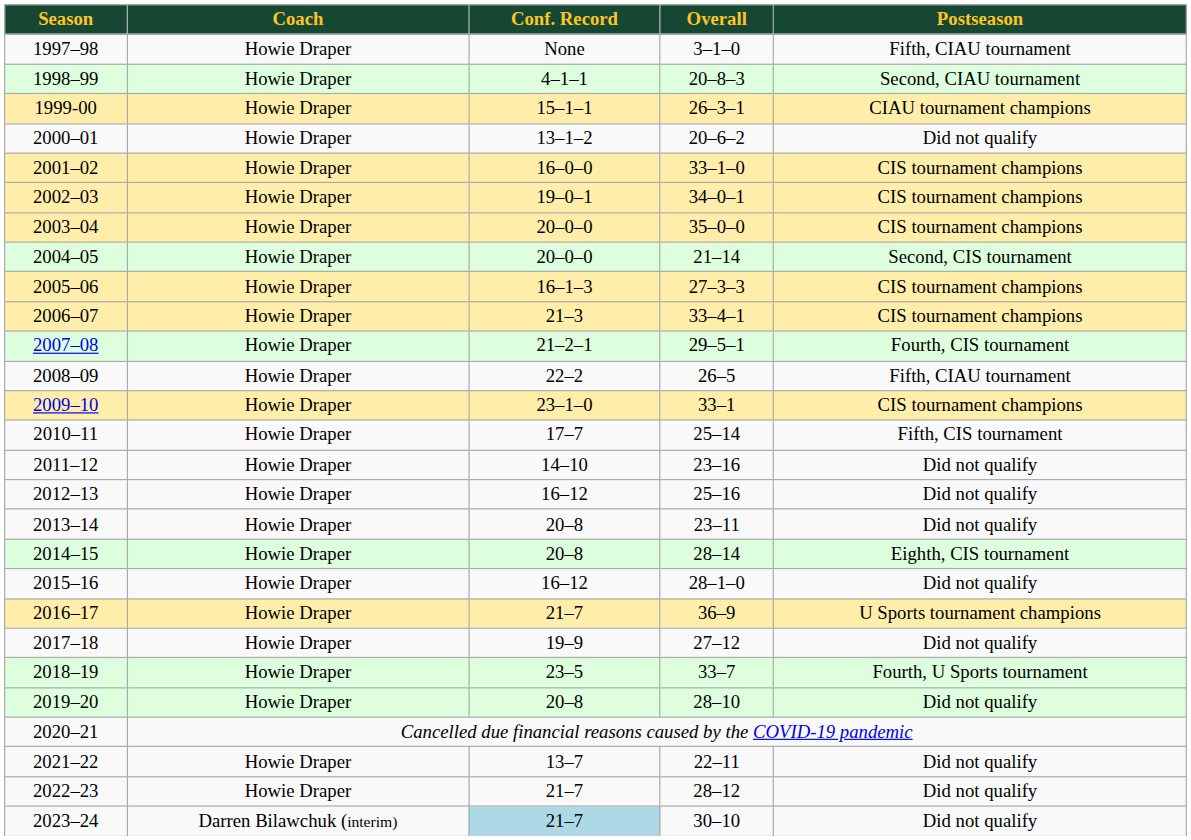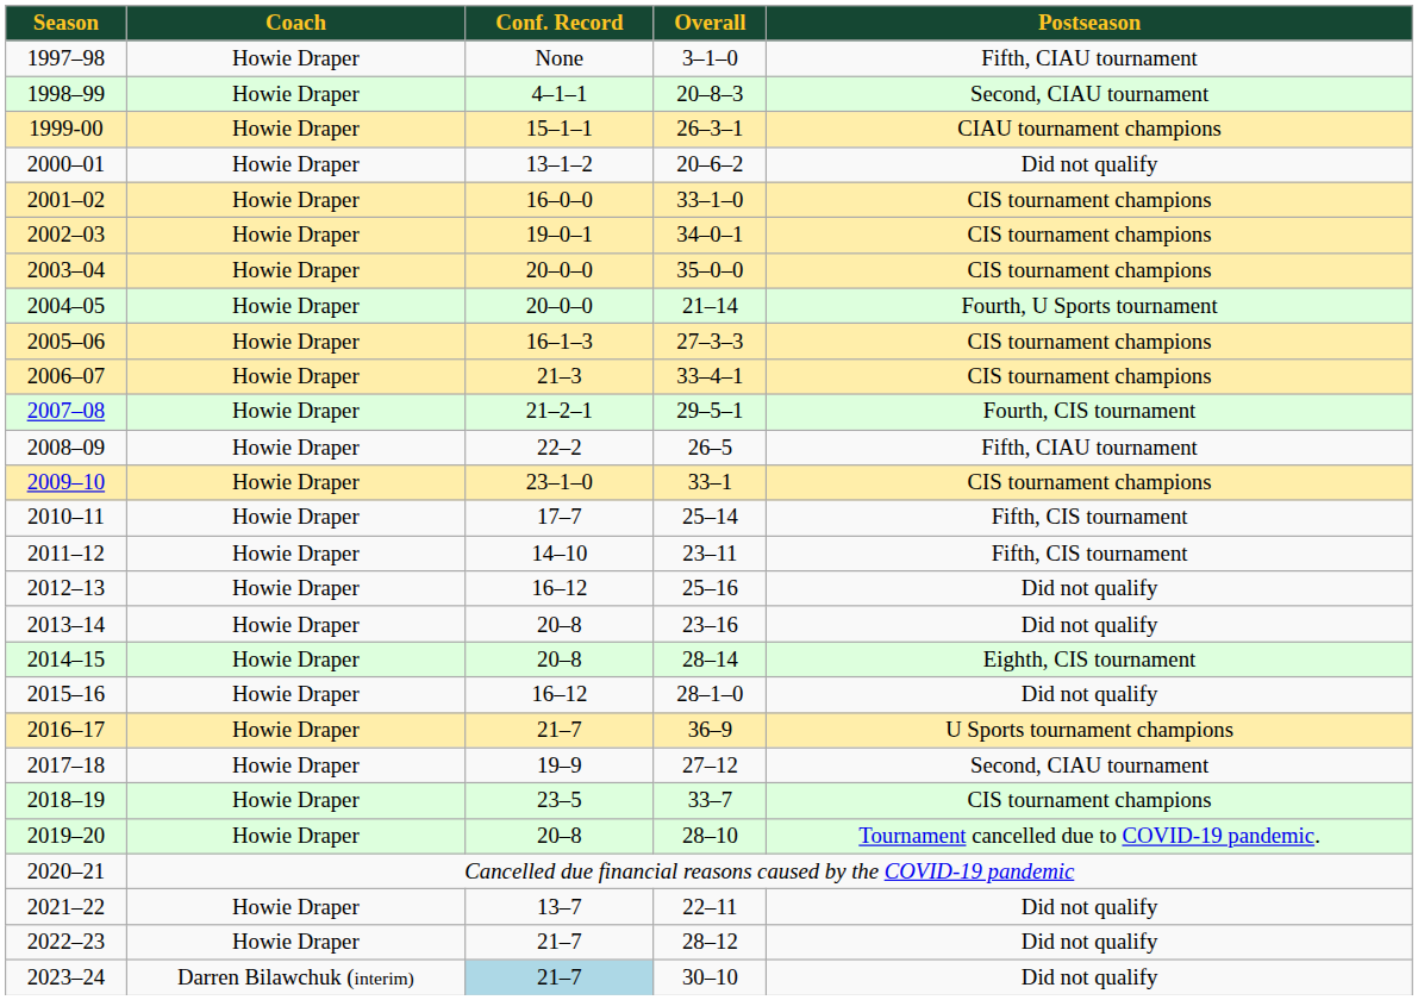 <table class="wikitable" width="80%">
 <tr align="center"  style="background:#154733;color:#FEC524;">
 <td><strong>Season</strong></td>
 <td><strong>Coach</strong></td>
 <td><strong>Conf. Record</strong></td>
 <td><strong>Overall</strong></td>
 <td><strong>Postseason</strong></td>
 </tr>
 <tr align="center" bgcolor="">
 <td>1997–98</td>
 <td>Howie Draper</td>
 <td>None</td>
 <td>3–1–0</td>
 <td>Fifth, CIAU tournament</td>
 </tr>
 <tr align="center" bgcolor="ddffdd">
 <td>1998–99</td>
 <td>Howie Draper</td>
 <td>4–1–1</td>
 <td>20–8–3</td>
 <td>Second, CIAU tournament</td>
 </tr>
 <tr align="center" bgcolor="ffeeaa">
 <td>1999-00</td>
 <td>Howie Draper</td>
 <td>15–1–1</td>
 <td>26–3–1</td>
 <td>CIAU tournament champions</td>
 </tr>
 <tr align="center">
 <td>2000–01</td>
 <td>Howie Draper</td>
 <td>13–1–2</td>
 <td>20–6–2</td>
 <td>Did not qualify</td>
 </tr>
 <tr align="center" bgcolor="ffeeaa">
 <td>2001–02</td>
 <td>Howie Draper</td>
 <td>16–0–0</td>
 <td>33–1–0</td>
 <td>CIS tournament champions</td>
 </tr>
 <tr align="center" bgcolor="ffeeaa">
 <td>2002–03</td>
 <td>Howie Draper</td>
 <td>19–0–1</td>
 <td>34–0–1</td>
 <td>CIS tournament champions</td>
 </tr>
 <tr align="center" bgcolor="ffeeaa">
 <td>2003–04</td>
 <td>Howie Draper</td>
 <td>20–0–0</td>
 <td>35–0–0</td>
 <td>CIS tournament champions</td>
 </tr>
 <tr align="center" bgcolor="ddffdd">
 <td>2004–05</td>
 <td>Howie Draper</td>
 <td>20–0–0</td>
 <td>21–14</td>
-<td>Second, CIS tournament</td>
+<td>Fourth, U Sports tournament</td>
 </tr>
 <tr align="center" bgcolor="ffeeaa">
 <td>2005–06</td>
 <td>Howie Draper</td>
 <td>16–1–3</td>
 <td>27–3–3</td>
 <td>CIS tournament champions</td>
 </tr>
 <tr align="center" bgcolor="ffeeaa">
 <td>2006–07</td>
 <td>Howie Draper</td>
 <td>21–3</td>
 <td>33–4–1</td>
 <td>CIS tournament champions</td>
 </tr>
 <tr align="center" bgcolor="ddffdd">
 <td><a href='#'>2007–08</a></td>
 <td>Howie Draper</td>
 <td>21–2–1</td>
 <td>29–5–1</td>
 <td>Fourth, CIS tournament</td>
 </tr>
 <tr align="center">
 <td>2008–09</td>
 <td>Howie Draper</td>
 <td>22–2</td>
 <td>26–5</td>
 <td>Fifth, CIAU tournament</td>
 </tr>
 <tr align="center" bgcolor="ffeeaa">
 <td><a href='#'>2009–10</a></td>
 <td>Howie Draper</td>
 <td>23–1–0</td>
 <td>33–1</td>
 <td>CIS tournament champions</td>
 </tr>
 <tr align="center">
 <td>2010–11</td>
 <td>Howie Draper</td>
 <td>17–7</td>
 <td>25–14</td>
 <td>Fifth, CIS tournament</td>
 </tr>
 <tr align="center">
 <td>2011–12</td>
 <td>Howie Draper</td>
 <td>14–10</td>
-<td>23–16</td>
-<td>Did not qualify</td>
+<td>23–11</td>
+<td>Fifth, CIS tournament</td>
 </tr>
 <tr align="center">
 <td>2012–13</td>
 <td>Howie Draper</td>
 <td>16–12</td>
 <td>25–16</td>
 <td>Did not qualify</td>
 </tr>
 <tr align="center">
 <td>2013–14</td>
 <td>Howie Draper</td>
 <td>20–8</td>
-<td>23–11</td>
+<td>23–16</td>
 <td>Did not qualify</td>
 </tr>
 <tr align="center" bgcolor="ddffdd">
 <td>2014–15</td>
 <td>Howie Draper</td>
 <td>20–8</td>
 <td>28–14</td>
 <td>Eighth, CIS tournament</td>
 </tr>
 <tr align="center">
 <td>2015–16</td>
 <td>Howie Draper</td>
 <td>16–12</td>
 <td>28–1–0</td>
 <td>Did not qualify</td>
 </tr>
 <tr align="center" bgcolor="ffeeaa">
 <td>2016–17</td>
 <td>Howie Draper</td>
 <td>21–7</td>
 <td>36–9</td>
 <td>U Sports tournament champions</td>
 </tr>
 <tr align="center">
 <td>2017–18</td>
 <td>Howie Draper</td>
 <td>19–9</td>
 <td>27–12</td>
-<td>Did not qualify</td>
+<td>Second, CIAU tournament</td>
 </tr>
 <tr align="center" bgcolor="ddffdd">
 <td>2018–19</td>
 <td>Howie Draper</td>
 <td>23–5</td>
 <td>33–7</td>
-<td>Fourth, U Sports tournament</td>
+<td>CIS tournament champions</td>
 </tr>
 <tr align="center" bgcolor="ddffdd">
 <td>2019–20</td>
 <td>Howie Draper</td>
 <td>20–8</td>
 <td>28–10</td>
-<td>Did not qualify</td>
+<td><a href='#'>Tournament</a> cancelled due to <a href='#'>COVID-19 pandemic</a>.</td>
 </tr>
 <tr align="center">
 <td>2020–21</td>
 <td colspan="4" align="center"><em>Cancelled due financial reasons caused by the <a href='#'>COVID-19 pandemic</a></em></td>
 </tr>
 <tr align="center">
 <td>2021–22</td>
 <td>Howie Draper</td>
 <td>13–7</td>
 <td>22–11</td>
 <td>Did not qualify</td>
 </tr>
 <tr align="center">
 <td>2022–23</td>
 <td>Howie Draper</td>
 <td>21–7</td>
 <td>28–12</td>
 <td>Did not qualify</td>
 </tr>
 <tr align="center">
 <td>2023–24</td>
 <td>Darren Bilawchuk (<small>interim)</small></td>
 <td style="background: lightblue;">21–7</td>
 <td>30–10</td>
 <td>Did not qualify</td>
 </tr>
 </table>
